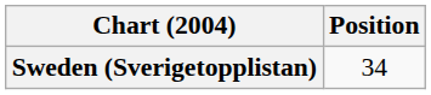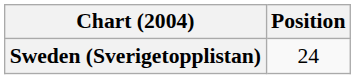 <table class="wikitable plainrowheaders" style="text-align:center">
 <tr>
 <th scope="col">Chart (2004)</th>
 <th scope="col">Position</th>
 </tr>
 <tr>
 <th scope="row">Sweden (Sverigetopplistan)</th>
-<td>34</td>
+<td>24</td>
 </tr>
 </table>
